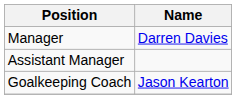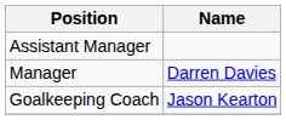 <table class="wikitable">
 <tr>
 <th>Position</th>
 <th>Name</th>
 </tr>
 <tr>
+<td>Assistant Manager</td>
+<td></td>
+</tr>
+<tr>
 <td>Manager</td>
 <td> <a href='#'>Darren Davies</a></td>
-</tr>
-<tr>
-<td>Assistant Manager</td>
-<td></td>
 </tr>
 <tr>
 <td>Goalkeeping Coach</td>
 <td> <a href='#'>Jason Kearton</a></td>
 </tr>
 <tr>
 </tr>
 </table>
